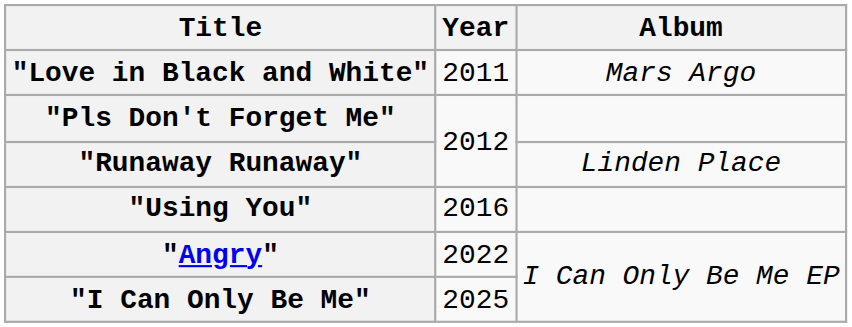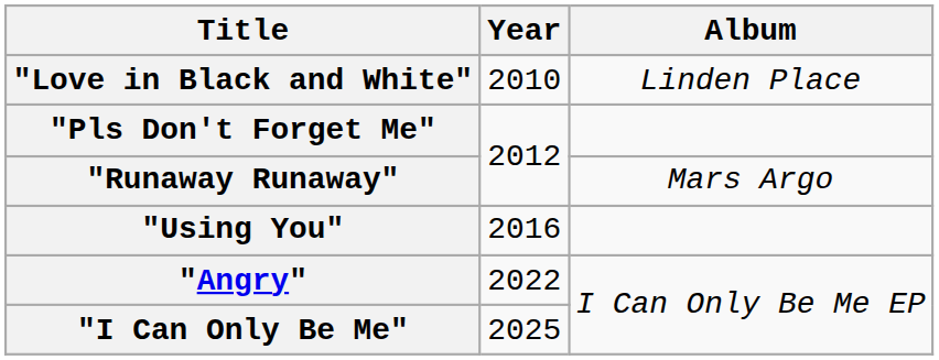 <table class="wikitable plainrowheaders" style="text-align:center;">
 <tr>
 <th scope="col">Title</th>
 <th scope="col">Year</th>
 <th scope="col">Album</th>
 </tr>
 <tr>
 <th scope="row">"Love in Black and White"</th>
-<td>2011</td>
-<td><em>Mars Argo</em></td>
+<td>2010</td>
+<td><em>Linden Place</em></td>
 </tr>
 <tr>
 <th scope="row">"Pls Don't Forget Me"</th>
 <td rowspan="2">2012</td>
 <td></td>
 </tr>
 <tr>
 <th scope="row">"Runaway Runaway"</th>
-<td><em>Linden Place</em></td>
+<td><em>Mars Argo</em></td>
 </tr>
 <tr>
 <th scope="row">"Using You"</th>
 <td>2016</td>
 <td></td>
 </tr>
 <tr>
 <th scope="row">"<a href='#'>Angry</a>"</th>
 <td>2022</td>
 <td rowspan="2"><em>I Can Only Be Me EP</em></td>
 </tr>
 <tr>
 <th scope="row">"I Can Only Be Me"</th>
 <td>2025</td>
 </tr>
 </table>
